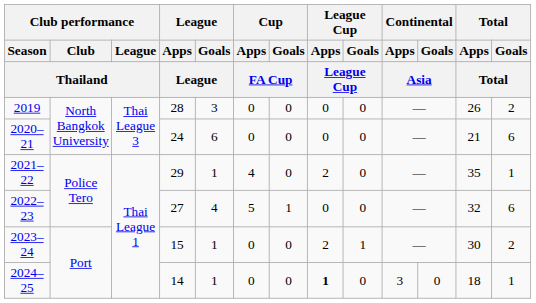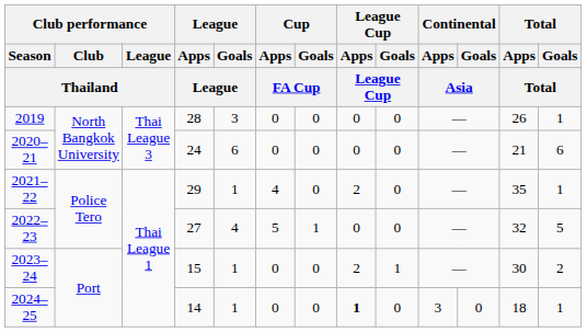 <table class="wikitable" style="text-align:center">
 <tr>
 <th colspan=3>Club performance</th>
 <th colspan=2>League</th>
 <th colspan=2>Cup</th>
 <th colspan=2>League Cup</th>
 <th colspan=2>Continental</th>
 <th colspan=2>Total</th>
 </tr>
 <tr>
 <th>Season</th>
 <th>Club</th>
 <th>League</th>
 <th>Apps</th>
 <th>Goals</th>
 <th>Apps</th>
 <th>Goals</th>
 <th>Apps</th>
 <th>Goals</th>
 <th>Apps</th>
 <th>Goals</th>
 <th>Apps</th>
 <th>Goals</th>
 </tr>
 <tr>
 <th colspan=3>Thailand</th>
 <th colspan=2>League</th>
 <th colspan=2><a href='#'>FA Cup</a></th>
 <th colspan=2><a href='#'>League Cup</a></th>
 <th colspan=2><a href='#'>Asia</a></th>
 <th colspan=3>Total</th>
 </tr>
 <tr>
 <td><a href='#'>2019</a></td>
 <td rowspan=2><a href='#'>North Bangkok University</a></td>
 <td rowspan=2><a href='#'>Thai League 3</a></td>
 <td>28</td>
 <td>3</td>
 <td>0</td>
 <td>0</td>
 <td>0</td>
 <td>0</td>
 <td colspan=2>—</td>
 <td>26</td>
-<td>2</td>
+<td>1</td>
 </tr>
 <tr>
 <td><a href='#'>2020–21</a></td>
 <td>24</td>
 <td>6</td>
 <td>0</td>
 <td>0</td>
 <td>0</td>
 <td>0</td>
 <td colspan=2>—</td>
 <td>21</td>
 <td>6</td>
 </tr>
 <tr>
 <td><a href='#'>2021–22</a></td>
 <td rowspan=2><a href='#'>Police Tero</a></td>
 <td rowspan=4><a href='#'>Thai League 1</a></td>
 <td>29</td>
 <td>1</td>
 <td>4</td>
 <td>0</td>
 <td>2</td>
 <td>0</td>
 <td colspan=2>—</td>
 <td>35</td>
 <td>1</td>
 </tr>
 <tr>
 <td><a href='#'>2022–23</a></td>
 <td>27</td>
 <td>4</td>
 <td>5</td>
 <td>1</td>
 <td>0</td>
 <td>0</td>
 <td colspan=2>—</td>
 <td>32</td>
-<td>6</td>
+<td>5</td>
 </tr>
 <tr>
 <td><a href='#'>2023–24</a></td>
 <td rowspan=2><a href='#'>Port</a></td>
 <td>15</td>
 <td>1</td>
 <td>0</td>
 <td>0</td>
 <td>2</td>
 <td>1</td>
 <td colspan=2>—</td>
 <td>30</td>
 <td>2</td>
 </tr>
 <tr>
 <td><a href='#'>2024–25</a></td>
 <td>14</td>
 <td>1</td>
 <td>0</td>
 <td>0</td>
 <td><strong>1</strong></td>
 <td>0</td>
 <td>3</td>
 <td>0</td>
 <td>18</td>
 <td>1</td>
 </tr>
 </table>
